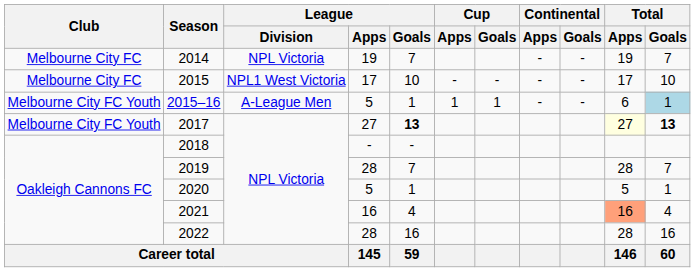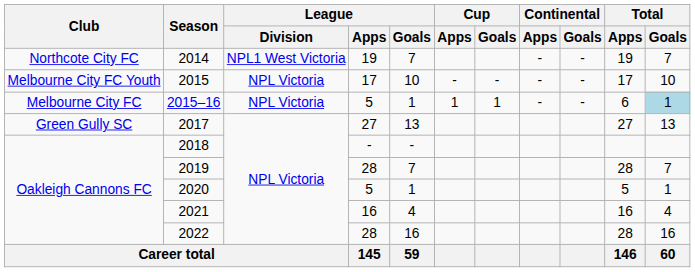 <table class="wikitable" style="text-align: center;">
 <tr>
 <th rowspan="2">Club</th>
 <th rowspan="2">Season</th>
 <th colspan="3">League</th>
 <th colspan="2">Cup</th>
 <th colspan="2">Continental</th>
 <th colspan="2">Total</th>
 </tr>
 <tr>
 <th>Division</th>
 <th>Apps</th>
 <th>Goals</th>
 <th>Apps</th>
 <th>Goals</th>
 <th>Apps</th>
 <th>Goals</th>
 <th>Apps</th>
 <th>Goals</th>
 </tr>
 <tr>
-<td><a href='#'>Melbourne City FC</a></td>
+<td><a href='#'>Northcote City FC</a></td>
 <td>2014</td>
-<td><a href='#'>NPL Victoria</a></td>
+<td><a href='#'>NPL1 West Victoria</a></td>
 <td>19</td>
 <td>7</td>
 <td></td>
 <td></td>
 <td>-</td>
 <td>-</td>
 <td>19</td>
 <td>7</td>
 </tr>
 <tr>
-<td><a href='#'>Melbourne City FC</a></td>
+<td><a href='#'>Melbourne City FC Youth</a></td>
 <td>2015</td>
-<td><a href='#'>NPL1 West Victoria</a></td>
+<td><a href='#'>NPL Victoria</a></td>
 <td>17</td>
 <td>10</td>
 <td>-</td>
 <td>-</td>
 <td>-</td>
 <td>-</td>
 <td>17</td>
 <td>10</td>
 </tr>
 <tr>
-<td><a href='#'>Melbourne City FC Youth</a></td>
+<td><a href='#'>Melbourne City FC</a></td>
 <td><a href='#'>2015–16</a></td>
-<td><a href='#'>A-League Men</a></td>
+<td><a href='#'>NPL Victoria</a></td>
 <td>5</td>
 <td>1</td>
 <td>1</td>
 <td>1</td>
 <td>-</td>
 <td>-</td>
 <td>6</td>
 <td style="background: lightblue;">1</td>
 </tr>
 <tr>
-<td><a href='#'>Melbourne City FC Youth</a></td>
+<td><a href='#'>Green Gully SC</a></td>
 <td>2017</td>
 <td rowspan="6"><a href='#'>NPL Victoria</a></td>
 <td>27</td>
-<td><strong>13</strong></td>
+<td>13</td>
 <td></td>
 <td></td>
 <td></td>
 <td></td>
-<td style="background: lightyellow;">27</td>
-<td><strong>13</strong></td>
+<td>27</td>
+<td>13</td>
 </tr>
 <tr>
 <td rowspan="5"><a href='#'>Oakleigh Cannons FC</a></td>
 <td>2018</td>
 <td>-</td>
 <td>-</td>
 <td></td>
 <td></td>
 <td></td>
 <td></td>
 <td></td>
 <td></td>
 </tr>
 <tr>
 <td>2019</td>
 <td>28</td>
 <td>7</td>
 <td></td>
 <td></td>
 <td></td>
 <td></td>
 <td>28</td>
 <td>7</td>
 </tr>
 <tr>
 <td>2020</td>
 <td>5</td>
 <td>1</td>
 <td></td>
 <td></td>
 <td></td>
 <td></td>
 <td>5</td>
 <td>1</td>
 </tr>
 <tr>
 <td>2021</td>
 <td>16</td>
 <td>4</td>
 <td></td>
 <td></td>
 <td></td>
 <td></td>
-<td style="background: lightsalmon;">16</td>
+<td>16</td>
 <td>4</td>
 </tr>
 <tr>
 <td>2022</td>
 <td>28</td>
 <td>16</td>
 <td></td>
 <td></td>
 <td></td>
 <td></td>
 <td>28</td>
 <td>16</td>
 </tr>
 <tr>
 <th colspan="3">Career total</th>
 <th>145</th>
 <th>59</th>
 <th></th>
 <th></th>
 <th></th>
 <th></th>
 <th>146</th>
 <th>60</th>
 </tr>
 </table>
